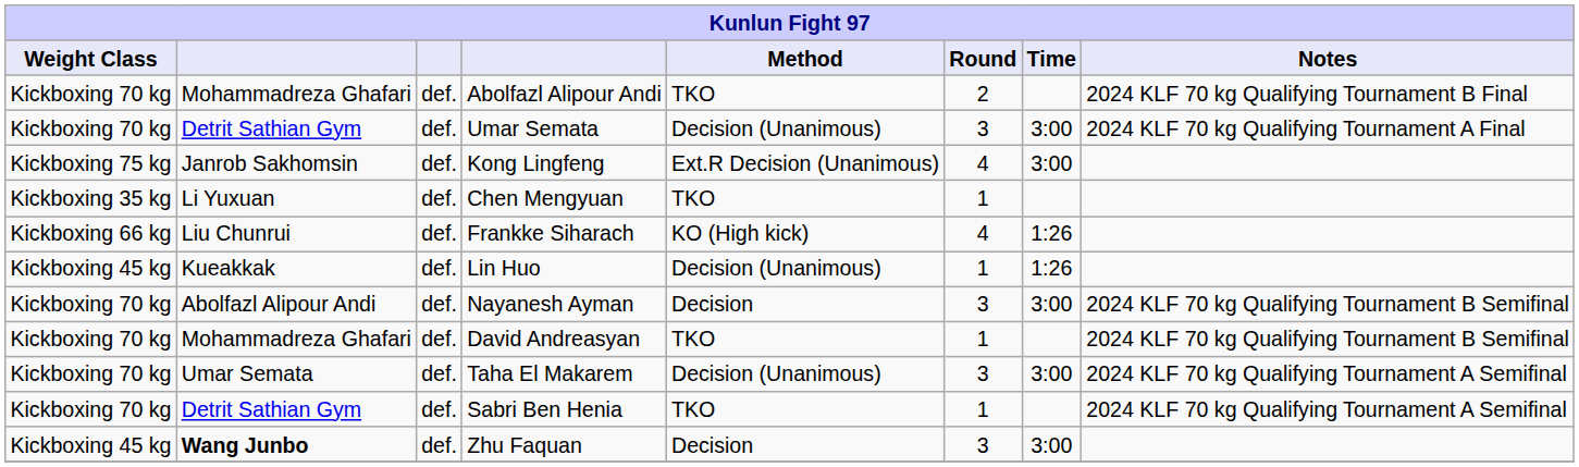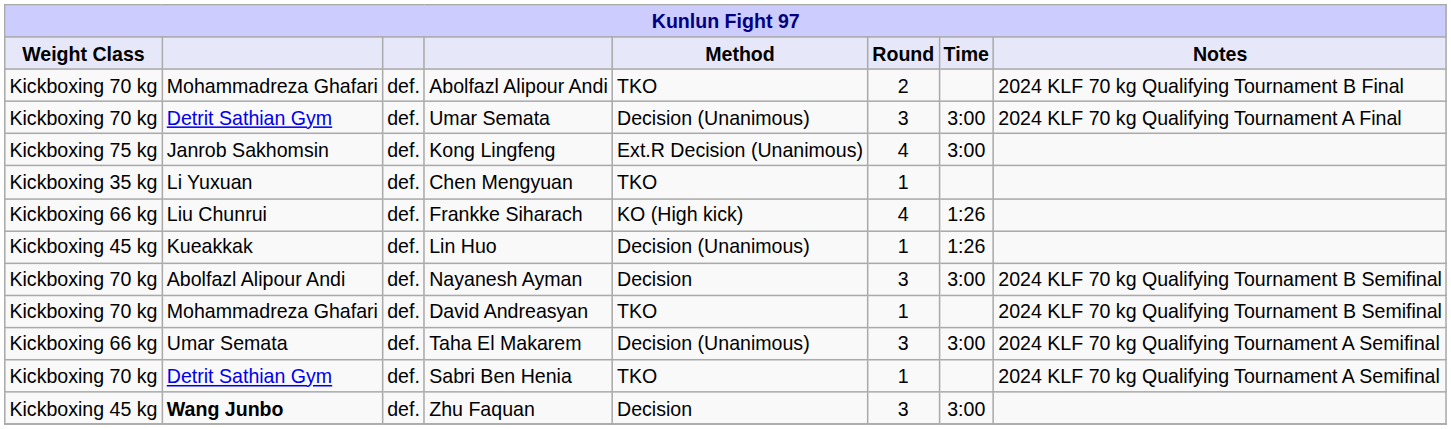 <table class="wikitable" style="font-size: 80%;">
 <tr>
 <th colspan="8" style="background-color: #ccf; color: #000080; text-align: center;"><strong>Kunlun Fight 97</strong></th>
 </tr>
 <tr>
 <th colspan="1" style="background-color: #E6E8FA; color: #000000; text-align: center;">Weight Class</th>
 <th colspan="1" style="background-color: #E6E8FA; color: #000000; text-align: center;"></th>
 <th colspan="1" style="background-color: #E6E8FA; color: #000000; text-align: center;"></th>
 <th colspan="1" style="background-color: #E6E8FA; color: #000000; text-align: center;"></th>
 <th colspan="1" style="background-color: #E6E8FA; color: #000000; text-align: center;">Method</th>
 <th colspan="1" style="background-color: #E6E8FA; color: #000000; text-align: center;">Round</th>
 <th colspan="1" style="background-color: #E6E8FA; color: #000000; text-align: center;">Time</th>
 <th colspan="1" style="background-color: #E6E8FA; color: #000000; text-align: center;">Notes</th>
 </tr>
 <tr>
 <td>Kickboxing 70 kg</td>
 <td> Mohammadreza Ghafari</td>
 <td align=center>def.</td>
 <td> Abolfazl Alipour Andi</td>
 <td>TKO</td>
 <td align=center>2</td>
 <td align=center></td>
 <td>2024 KLF 70 kg Qualifying Tournament B Final</td>
 </tr>
 <tr>
 <td>Kickboxing 70 kg</td>
 <td> <a href='#'>Detrit Sathian Gym</a></td>
 <td align=center>def.</td>
 <td> Umar Semata</td>
 <td>Decision (Unanimous)</td>
 <td align=center>3</td>
 <td align=center>3:00</td>
 <td>2024 KLF 70 kg Qualifying Tournament A Final</td>
 </tr>
 <tr>
 <td>Kickboxing 75 kg</td>
 <td> Janrob Sakhomsin</td>
 <td align=center>def.</td>
 <td> Kong Lingfeng</td>
 <td>Ext.R Decision (Unanimous)</td>
 <td align=center>4</td>
 <td align=center>3:00</td>
 <td></td>
 </tr>
 <tr>
 <td>Kickboxing 35 kg</td>
 <td> Li Yuxuan</td>
 <td align=center>def.</td>
 <td> Chen Mengyuan</td>
 <td>TKO</td>
 <td align=center>1</td>
 <td align=center></td>
 <td></td>
 </tr>
 <tr>
 <td>Kickboxing 66 kg</td>
 <td> Liu Chunrui</td>
 <td align=center>def.</td>
 <td> Frankke Siharach</td>
 <td>KO (High kick)</td>
 <td align=center>4</td>
 <td align=center>1:26</td>
 <td></td>
 </tr>
 <tr>
 <td>Kickboxing 45 kg</td>
 <td> Kueakkak</td>
 <td align=center>def.</td>
 <td> Lin Huo</td>
 <td>Decision (Unanimous)</td>
 <td align=center>1</td>
 <td align=center>1:26</td>
 <td></td>
 </tr>
 <tr>
 <td>Kickboxing 70 kg</td>
 <td> Abolfazl Alipour Andi</td>
 <td align=center>def.</td>
 <td> Nayanesh Ayman</td>
 <td>Decision</td>
 <td align=center>3</td>
 <td align=center>3:00</td>
 <td>2024 KLF 70 kg Qualifying Tournament B Semifinal</td>
 </tr>
 <tr>
 <td>Kickboxing 70 kg</td>
 <td> Mohammadreza Ghafari</td>
 <td align=center>def.</td>
 <td> David Andreasyan</td>
 <td>TKO</td>
 <td align=center>1</td>
 <td align=center></td>
 <td>2024 KLF 70 kg Qualifying Tournament B Semifinal</td>
 </tr>
 <tr>
-<td>Kickboxing 70 kg</td>
+<td>Kickboxing 66 kg</td>
 <td> Umar Semata</td>
 <td align=center>def.</td>
 <td> Taha El Makarem</td>
 <td>Decision (Unanimous)</td>
 <td align=center>3</td>
 <td align=center>3:00</td>
 <td>2024 KLF 70 kg Qualifying Tournament A Semifinal</td>
 </tr>
 <tr>
 <td>Kickboxing 70 kg</td>
 <td> <a href='#'>Detrit Sathian Gym</a></td>
 <td align=center>def.</td>
 <td> Sabri Ben Henia</td>
 <td>TKO</td>
 <td align=center>1</td>
 <td align=center></td>
 <td>2024 KLF 70 kg Qualifying Tournament A Semifinal</td>
 </tr>
 <tr>
 <td>Kickboxing 45 kg</td>
 <td><strong> Wang Junbo</strong></td>
 <td align=center>def.</td>
 <td> Zhu Faquan</td>
 <td>Decision</td>
 <td align=center>3</td>
 <td align=center>3:00</td>
 <td></td>
 </tr>
 <tr>
 </tr>
 </table>
